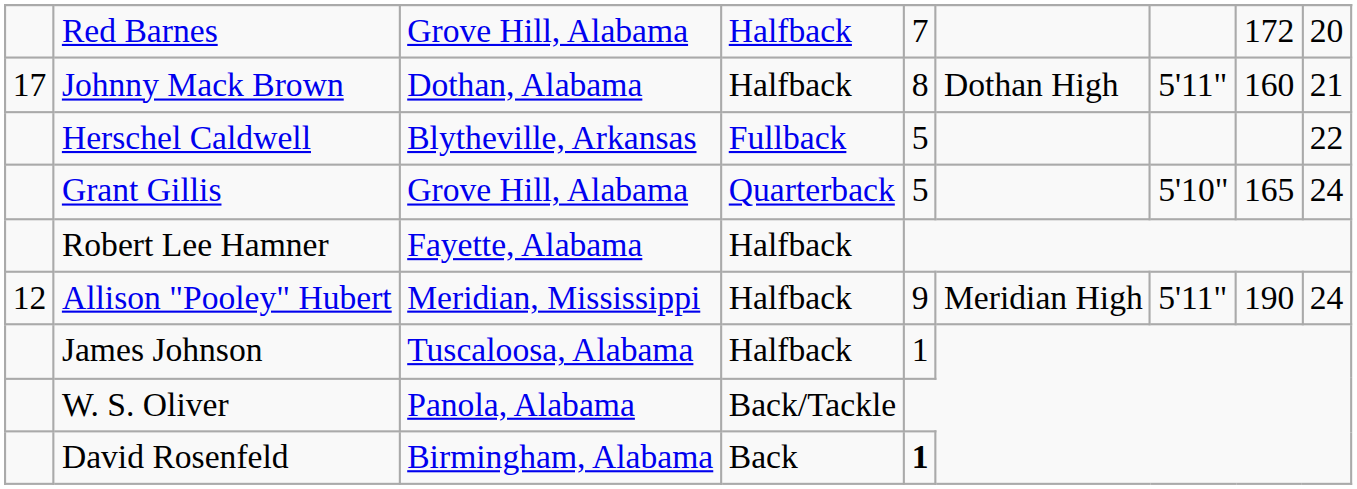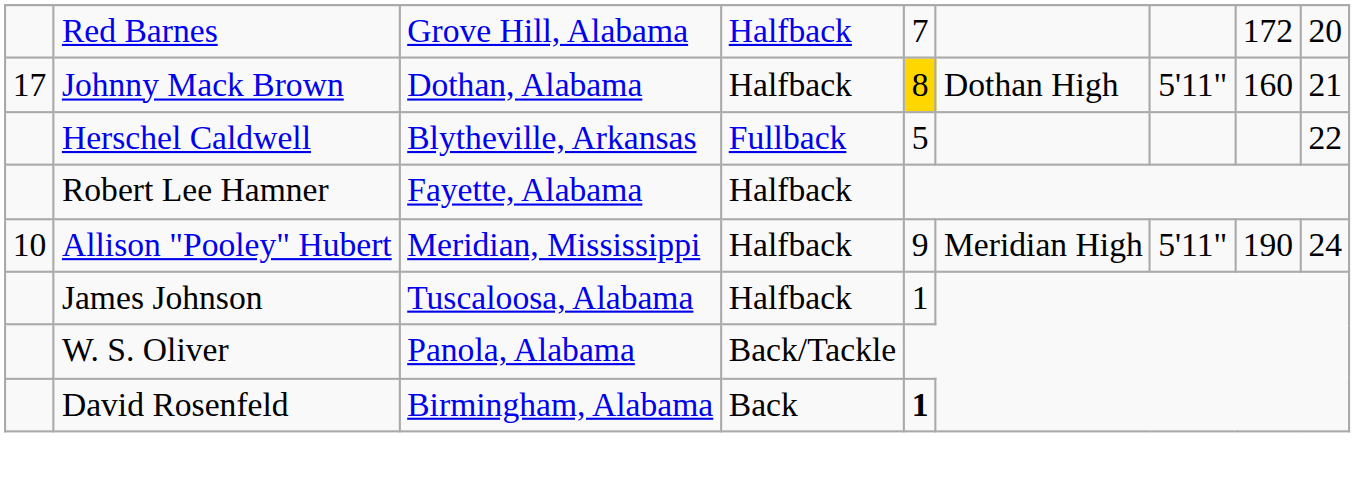 <table class="wikitable">
 <tr>
 </tr>
 <tr>
 <td></td>
 <td><a href='#'>Red Barnes</a></td>
 <td><a href='#'>Grove Hill, Alabama</a></td>
 <td><a href='#'>Halfback</a></td>
 <td>7</td>
 <td></td>
 <td></td>
 <td>172</td>
 <td>20</td>
 </tr>
 <tr>
 <td>17</td>
 <td><a href='#'>Johnny Mack Brown</a></td>
 <td><a href='#'>Dothan, Alabama</a></td>
 <td>Halfback</td>
-<td>8</td>
+<td style="background: gold;">8</td>
 <td>Dothan High</td>
 <td>5'11"</td>
 <td>160</td>
 <td>21</td>
 </tr>
 <tr>
 <td></td>
 <td><a href='#'>Herschel Caldwell</a></td>
 <td><a href='#'>Blytheville, Arkansas</a></td>
 <td><a href='#'>Fullback</a></td>
 <td>5</td>
 <td></td>
 <td></td>
 <td></td>
 <td>22</td>
 </tr>
 <tr>
 <td></td>
-<td><a href='#'>Grant Gillis</a></td>
-<td><a href='#'>Grove Hill, Alabama</a></td>
-<td><a href='#'>Quarterback</a></td>
-<td>5</td>
-<td></td>
-<td>5'10"</td>
-<td>165</td>
-<td>24</td>
-</tr>
-<tr>
-<td></td>
 <td>Robert Lee Hamner</td>
 <td><a href='#'>Fayette, Alabama</a></td>
 <td>Halfback</td>
 </tr>
 <tr>
-<td>12</td>
+<td>10</td>
 <td><a href='#'>Allison "Pooley" Hubert</a></td>
 <td><a href='#'>Meridian, Mississippi</a></td>
 <td>Halfback</td>
 <td>9</td>
 <td>Meridian High</td>
 <td>5'11"</td>
 <td>190</td>
 <td>24</td>
 </tr>
 <tr>
 <td></td>
 <td>James Johnson</td>
 <td><a href='#'>Tuscaloosa, Alabama</a></td>
 <td>Halfback</td>
 <td>1</td>
 </tr>
 <tr>
 <td></td>
 <td>W. S. Oliver</td>
 <td><a href='#'>Panola, Alabama</a></td>
 <td>Back/Tackle</td>
 </tr>
 <tr>
 <td></td>
 <td>David Rosenfeld</td>
 <td><a href='#'>Birmingham, Alabama</a></td>
 <td>Back</td>
 <td><strong>1</strong></td>
 </tr>
 </table>
